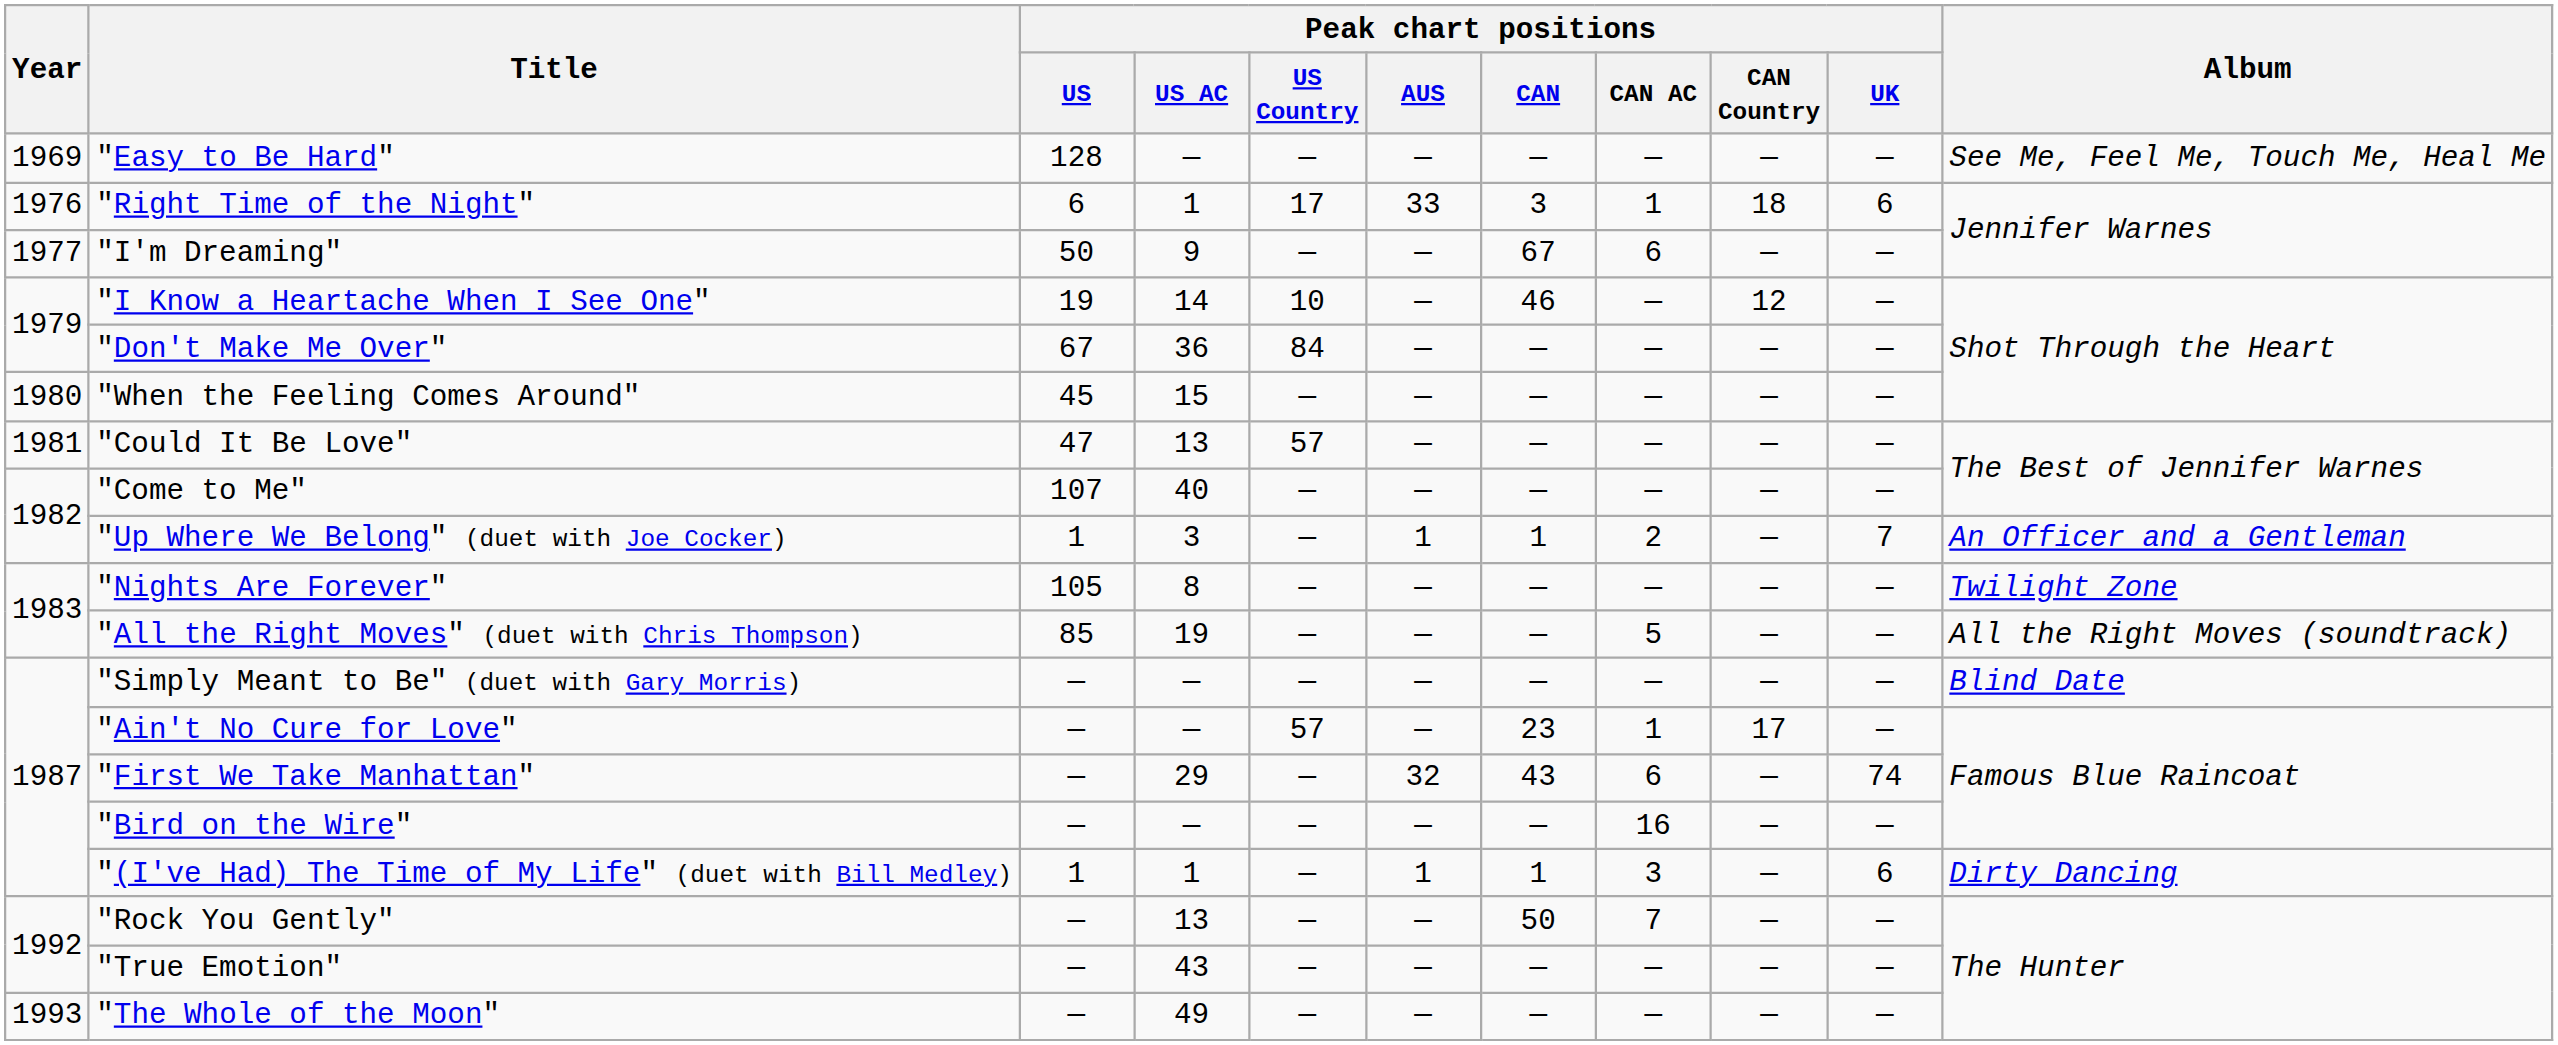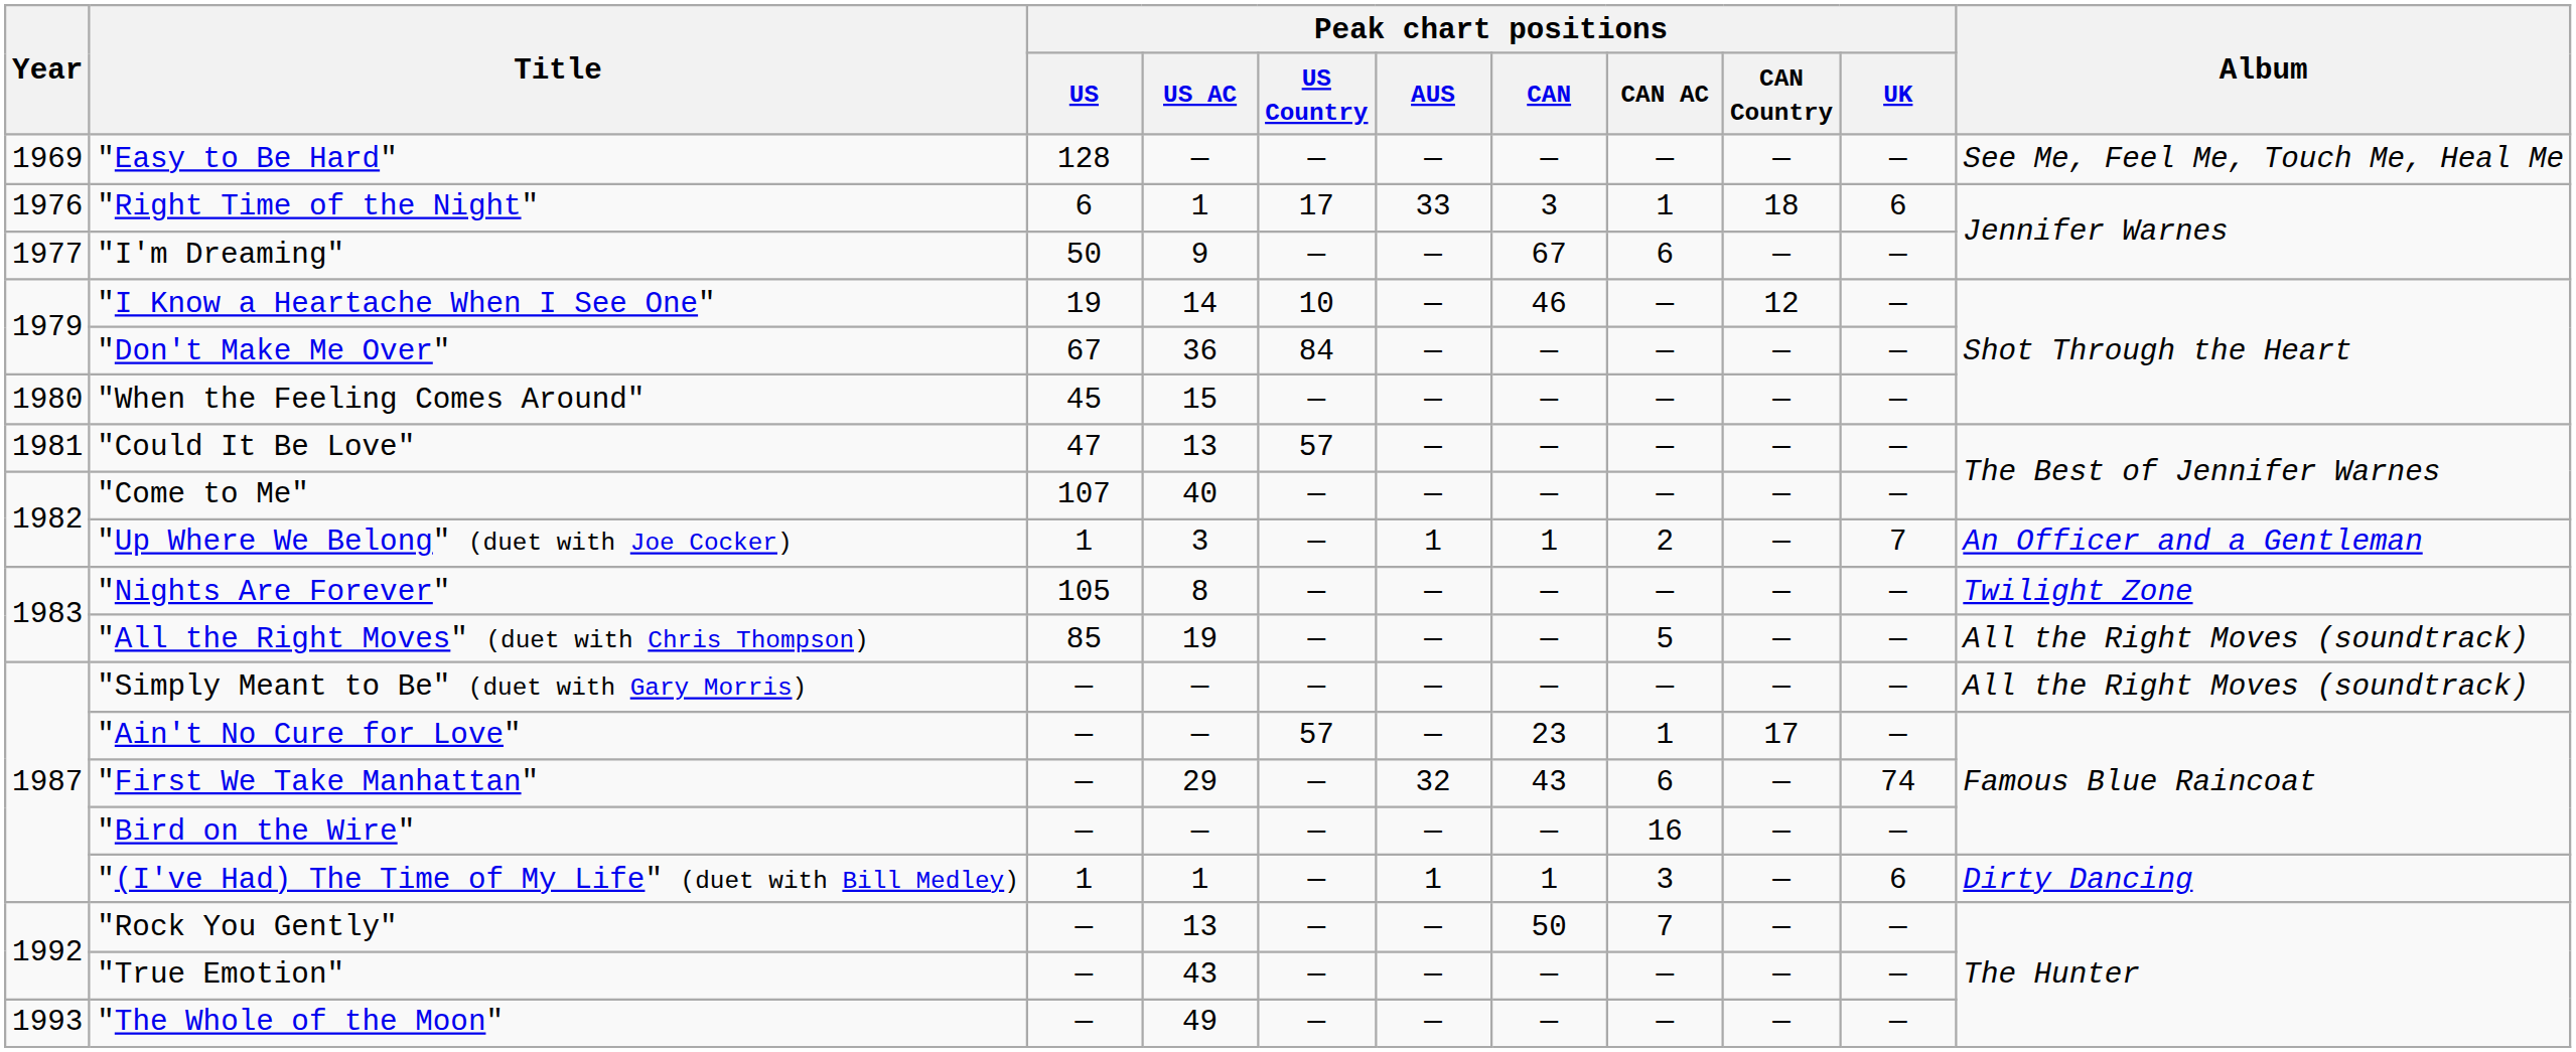 <table class="wikitable">
 <tr>
 <th rowspan="2">Year</th>
 <th rowspan="2">Title</th>
 <th colspan="8">Peak chart positions</th>
 <th rowspan="2">Album</th>
 </tr>
 <tr>
 <th style="width:45px;"><small><a href='#'>US</a></small><br></th>
 <th style="width:45px;"><small><a href='#'>US AC</a></small><br></th>
 <th style="width:45px;"><small><a href='#'>US Country</a></small><br></th>
 <th style="width:45px;"><small><a href='#'>AUS</a></small><br></th>
 <th style="width:45px;"><small><a href='#'>CAN</a></small></th>
 <th style="width:45px;"><small>CAN AC</small></th>
 <th style="width:45px;"><small>CAN Country</small></th>
 <th style="width:45px;"><small><a href='#'>UK</a><br></small></th>
 </tr>
 <tr>
 <td>1969</td>
 <td>"<a href='#'>Easy to Be Hard</a>"</td>
 <td style="text-align:center;">128</td>
 <td style="text-align:center;">—</td>
 <td style="text-align:center;">—</td>
 <td style="text-align:center;">—</td>
 <td style="text-align:center;">—</td>
 <td style="text-align:center;">—</td>
 <td style="text-align:center;">—</td>
 <td style="text-align:center;">—</td>
 <td><em>See Me, Feel Me, Touch Me, Heal Me</em></td>
 </tr>
 <tr>
 <td>1976</td>
 <td>"<a href='#'>Right Time of the Night</a>"</td>
 <td style="text-align:center;">6</td>
 <td style="text-align:center;">1</td>
 <td style="text-align:center;">17</td>
 <td style="text-align:center;">33</td>
 <td style="text-align:center;">3</td>
 <td style="text-align:center;">1</td>
 <td style="text-align:center;">18</td>
 <td style="text-align:center;">6</td>
 <td rowspan="2"><em>Jennifer Warnes</em></td>
 </tr>
 <tr>
 <td>1977</td>
 <td>"I'm Dreaming"</td>
 <td style="text-align:center;">50</td>
 <td style="text-align:center;">9</td>
 <td style="text-align:center;">—</td>
 <td style="text-align:center;">—</td>
 <td style="text-align:center;">67</td>
 <td style="text-align:center;">6</td>
 <td style="text-align:center;">—</td>
 <td style="text-align:center;">—</td>
 </tr>
 <tr>
 <td rowspan="2">1979</td>
 <td>"<a href='#'>I Know a Heartache When I See One</a>"</td>
 <td style="text-align:center;">19</td>
 <td style="text-align:center;">14</td>
 <td style="text-align:center;">10</td>
 <td style="text-align:center;">—</td>
 <td style="text-align:center;">46</td>
 <td style="text-align:center;">—</td>
 <td style="text-align:center;">12</td>
 <td style="text-align:center;">—</td>
 <td rowspan="3"><em>Shot Through the Heart</em></td>
 </tr>
 <tr>
 <td>"<a href='#'>Don't Make Me Over</a>"</td>
 <td style="text-align:center;">67</td>
 <td style="text-align:center;">36</td>
 <td style="text-align:center;">84</td>
 <td style="text-align:center;">—</td>
 <td style="text-align:center;">—</td>
 <td style="text-align:center;">—</td>
 <td style="text-align:center;">—</td>
 <td style="text-align:center;">—</td>
 </tr>
 <tr>
 <td>1980</td>
 <td>"When the Feeling Comes Around"</td>
 <td style="text-align:center;">45</td>
 <td style="text-align:center;">15</td>
 <td style="text-align:center;">—</td>
 <td style="text-align:center;">—</td>
 <td style="text-align:center;">—</td>
 <td style="text-align:center;">—</td>
 <td style="text-align:center;">—</td>
 <td style="text-align:center;">—</td>
 </tr>
 <tr>
 <td>1981</td>
 <td>"Could It Be Love"</td>
 <td style="text-align:center;">47</td>
 <td style="text-align:center;">13</td>
 <td style="text-align:center;">57</td>
 <td style="text-align:center;">—</td>
 <td style="text-align:center;">—</td>
 <td style="text-align:center;">—</td>
 <td style="text-align:center;">—</td>
 <td style="text-align:center;">—</td>
 <td rowspan="2"><em>The Best of Jennifer Warnes</em></td>
 </tr>
 <tr>
 <td rowspan="2">1982</td>
 <td>"Come to Me"</td>
 <td style="text-align:center;">107</td>
 <td style="text-align:center;">40</td>
 <td style="text-align:center;">—</td>
 <td style="text-align:center;">—</td>
 <td style="text-align:center;">—</td>
 <td style="text-align:center;">—</td>
 <td style="text-align:center;">—</td>
 <td style="text-align:center;">—</td>
 </tr>
 <tr>
 <td>"<a href='#'>Up Where We Belong</a>" <small>(duet with <a href='#'>Joe Cocker</a>)</small></td>
 <td style="text-align:center;">1</td>
 <td style="text-align:center;">3</td>
 <td style="text-align:center;">—</td>
 <td style="text-align:center;">1</td>
 <td style="text-align:center;">1</td>
 <td style="text-align:center;">2</td>
 <td style="text-align:center;">—</td>
 <td style="text-align:center;">7</td>
 <td><em><a href='#'>An Officer and a Gentleman</a></em></td>
 </tr>
 <tr>
 <td rowspan="2">1983</td>
 <td>"<a href='#'>Nights Are Forever</a>"</td>
 <td style="text-align:center;">105</td>
 <td style="text-align:center;">8</td>
 <td style="text-align:center;">—</td>
 <td style="text-align:center;">—</td>
 <td style="text-align:center;">—</td>
 <td style="text-align:center;">—</td>
 <td style="text-align:center;">—</td>
 <td style="text-align:center;">—</td>
 <td><em><a href='#'>Twilight Zone</a></em></td>
 </tr>
 <tr>
 <td>"<a href='#'>All the Right Moves</a>" <small>(duet with <a href='#'>Chris Thompson</a>)</small></td>
 <td style="text-align:center;">85</td>
 <td style="text-align:center;">19</td>
 <td style="text-align:center;">—</td>
 <td style="text-align:center;">—</td>
 <td style="text-align:center;">—</td>
 <td style="text-align:center;">5</td>
 <td style="text-align:center;">—</td>
 <td style="text-align:center;">—</td>
 <td><em>All the Right Moves (soundtrack)</em></td>
 </tr>
 <tr>
 <td rowspan="5">1987</td>
 <td>"Simply Meant to Be" <small>(duet with <a href='#'>Gary Morris</a>)</small></td>
 <td style="text-align:center;">—</td>
 <td style="text-align:center;">—</td>
 <td style="text-align:center;">—</td>
 <td style="text-align:center;">—</td>
 <td style="text-align:center;">—</td>
 <td style="text-align:center;">—</td>
 <td style="text-align:center;">—</td>
 <td style="text-align:center;">—</td>
-<td><em><a href='#'>Blind Date</a></em></td>
+<td><em>All the Right Moves (soundtrack)</em></td>
 </tr>
 <tr>
 <td>"<a href='#'>Ain't No Cure for Love</a>"</td>
 <td style="text-align:center;">—</td>
 <td style="text-align:center;">—</td>
 <td style="text-align:center;">57</td>
 <td style="text-align:center;">—</td>
 <td style="text-align:center;">23</td>
 <td style="text-align:center;">1</td>
 <td style="text-align:center;">17</td>
 <td style="text-align:center;">—</td>
 <td rowspan="3"><em>Famous Blue Raincoat</em></td>
 </tr>
 <tr>
 <td>"<a href='#'>First We Take Manhattan</a>"</td>
 <td style="text-align:center;">—</td>
 <td style="text-align:center;">29</td>
 <td style="text-align:center;">—</td>
 <td style="text-align:center;">32</td>
 <td style="text-align:center;">43</td>
 <td style="text-align:center;">6</td>
 <td style="text-align:center;">—</td>
 <td style="text-align:center;">74</td>
 </tr>
 <tr>
 <td>"<a href='#'>Bird on the Wire</a>"</td>
 <td style="text-align:center;">—</td>
 <td style="text-align:center;">—</td>
 <td style="text-align:center;">—</td>
 <td style="text-align:center;">—</td>
 <td style="text-align:center;">—</td>
 <td style="text-align:center;">16</td>
 <td style="text-align:center;">—</td>
 <td style="text-align:center;">—</td>
 </tr>
 <tr>
 <td>"<a href='#'>(I've Had) The Time of My Life</a>" <small>(duet with <a href='#'>Bill Medley</a>)</small></td>
 <td style="text-align:center;">1</td>
 <td style="text-align:center;">1</td>
 <td style="text-align:center;">—</td>
 <td style="text-align:center;">1</td>
 <td style="text-align:center;">1</td>
 <td style="text-align:center;">3</td>
 <td style="text-align:center;">—</td>
 <td style="text-align:center;">6</td>
 <td><em><a href='#'>Dirty Dancing</a></em></td>
 </tr>
 <tr>
 <td rowspan="2">1992</td>
 <td>"Rock You Gently"</td>
 <td style="text-align:center;">—</td>
 <td style="text-align:center;">13</td>
 <td style="text-align:center;">—</td>
 <td style="text-align:center;">—</td>
 <td style="text-align:center;">50</td>
 <td style="text-align:center;">7</td>
 <td style="text-align:center;">—</td>
 <td style="text-align:center;">—</td>
 <td rowspan="3"><em>The Hunter</em></td>
 </tr>
 <tr>
 <td>"True Emotion"</td>
 <td style="text-align:center;">—</td>
 <td style="text-align:center;">43</td>
 <td style="text-align:center;">—</td>
 <td style="text-align:center;">—</td>
 <td style="text-align:center;">—</td>
 <td style="text-align:center;">—</td>
 <td style="text-align:center;">—</td>
 <td style="text-align:center;">—</td>
 </tr>
 <tr>
 <td>1993</td>
 <td>"<a href='#'>The Whole of the Moon</a>"</td>
 <td style="text-align:center;">—</td>
 <td style="text-align:center;">49</td>
 <td style="text-align:center;">—</td>
 <td style="text-align:center;">—</td>
 <td style="text-align:center;">—</td>
 <td style="text-align:center;">—</td>
 <td style="text-align:center;">—</td>
 <td style="text-align:center;">—</td>
 </tr>
 </table>
